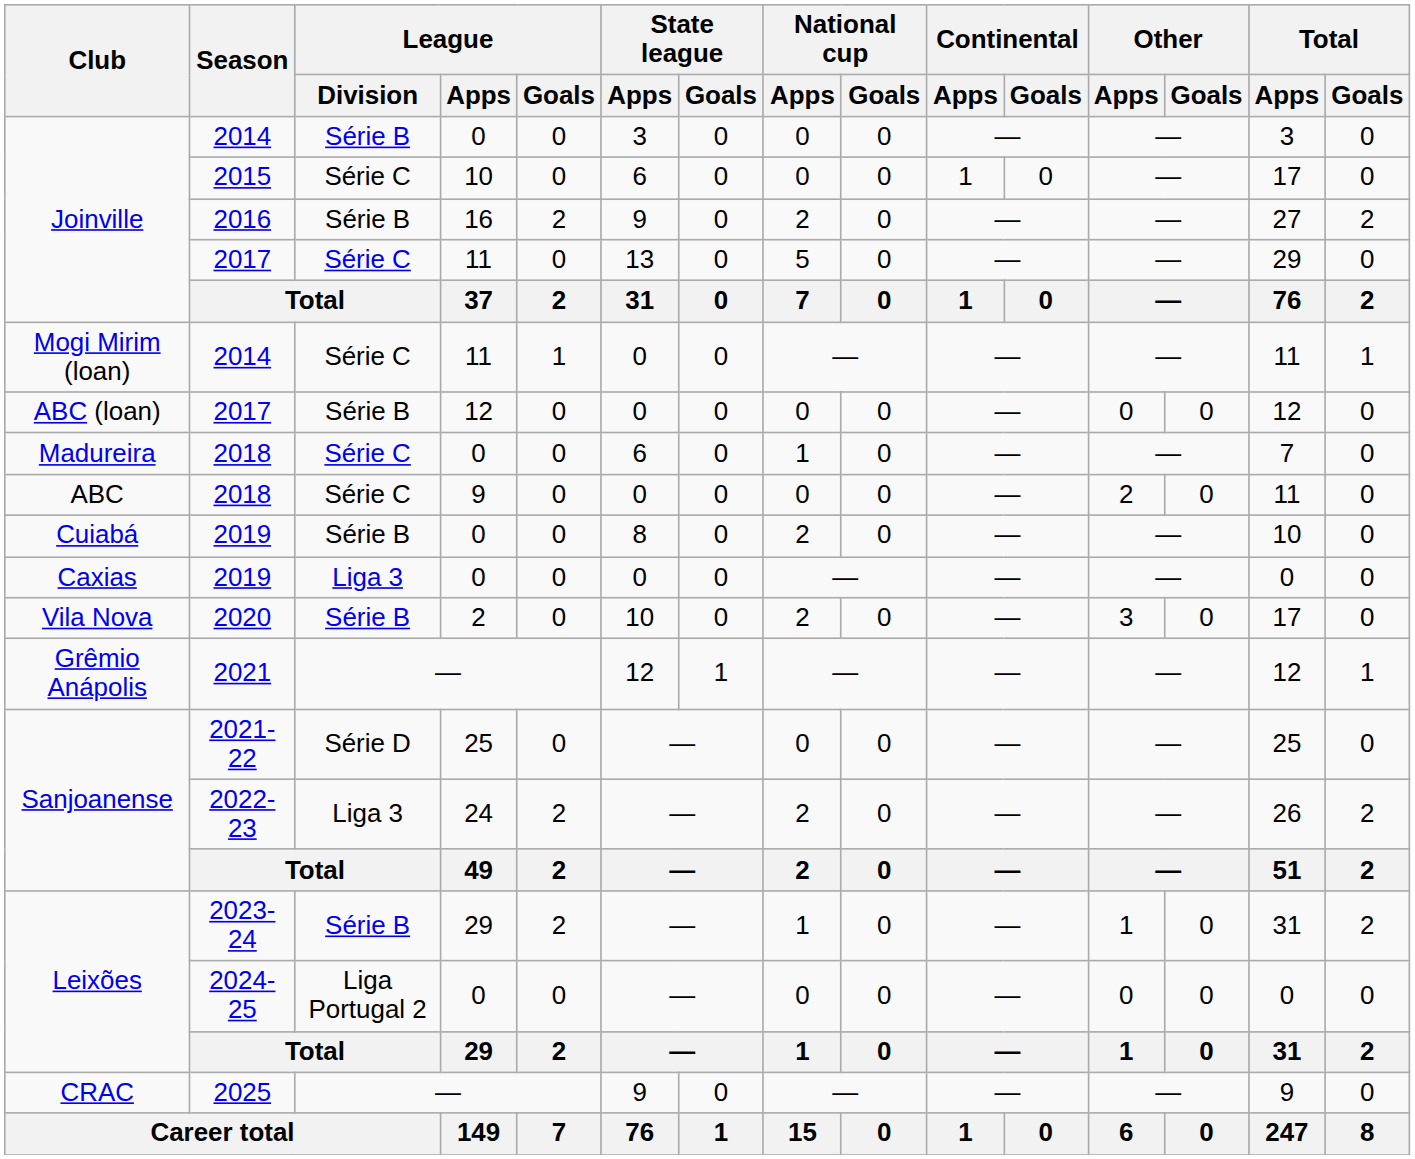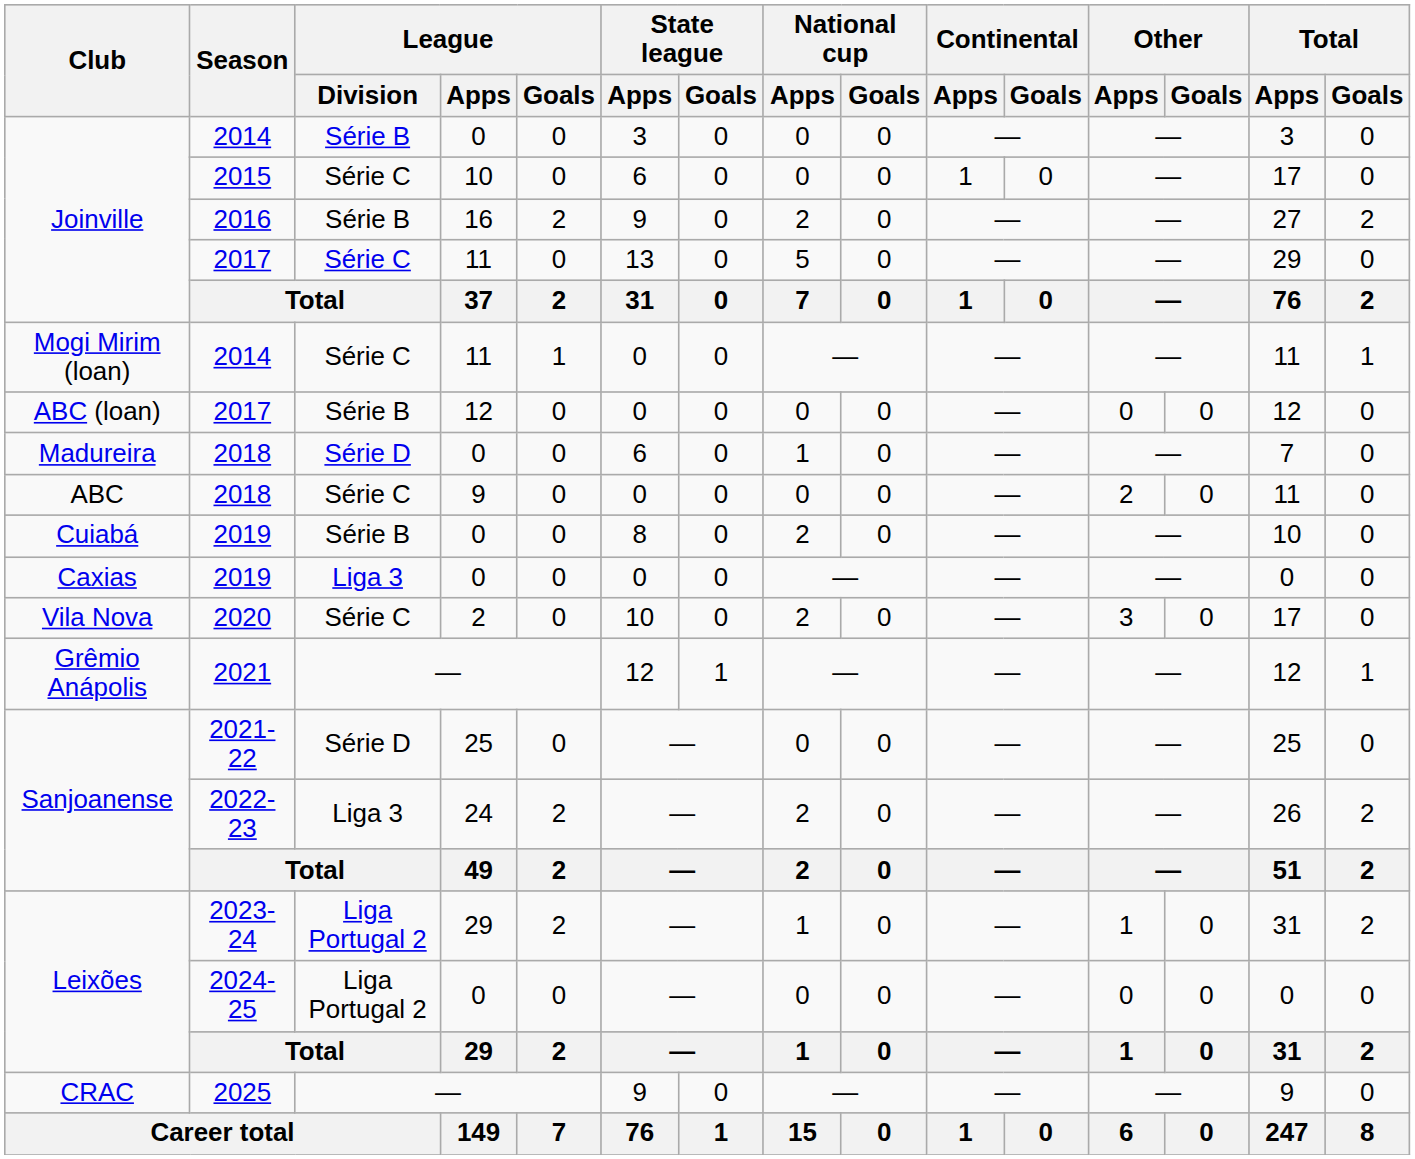 <table class="wikitable" style="text-align:center">
 <tr>
 <th rowspan="2">Club</th>
 <th rowspan="2">Season</th>
 <th colspan="3">League</th>
 <th colspan="2">State league</th>
 <th colspan="2">National cup</th>
 <th colspan="2">Continental</th>
 <th colspan="2">Other</th>
 <th colspan="2">Total</th>
 </tr>
 <tr>
 <th>Division</th>
 <th>Apps</th>
 <th>Goals</th>
 <th>Apps</th>
 <th>Goals</th>
 <th>Apps</th>
 <th>Goals</th>
 <th>Apps</th>
 <th>Goals</th>
 <th>Apps</th>
 <th>Goals</th>
 <th>Apps</th>
 <th>Goals</th>
 </tr>
 <tr>
 <td rowspan="5"><a href='#'>Joinville</a></td>
 <td><a href='#'>2014</a></td>
 <td><a href='#'>Série B</a></td>
 <td>0</td>
 <td>0</td>
 <td>3</td>
 <td>0</td>
 <td>0</td>
 <td>0</td>
 <td colspan="2">—</td>
 <td colspan="2">—</td>
 <td>3</td>
 <td>0</td>
 </tr>
 <tr>
 <td><a href='#'>2015</a></td>
 <td>Série C</td>
 <td>10</td>
 <td>0</td>
 <td>6</td>
 <td>0</td>
 <td>0</td>
 <td>0</td>
 <td>1</td>
 <td>0</td>
 <td colspan="2">—</td>
 <td>17</td>
 <td>0</td>
 </tr>
 <tr>
 <td><a href='#'>2016</a></td>
 <td>Série B</td>
 <td>16</td>
 <td>2</td>
 <td>9</td>
 <td>0</td>
 <td>2</td>
 <td>0</td>
 <td colspan="2">—</td>
 <td colspan="2">—</td>
 <td>27</td>
 <td>2</td>
 </tr>
 <tr>
 <td><a href='#'>2017</a></td>
 <td><a href='#'>Série C</a></td>
 <td>11</td>
 <td>0</td>
 <td>13</td>
 <td>0</td>
 <td>5</td>
 <td>0</td>
 <td colspan="2">—</td>
 <td colspan="2">—</td>
 <td>29</td>
 <td>0</td>
 </tr>
 <tr>
 <th colspan="2">Total</th>
 <th>37</th>
 <th>2</th>
 <th>31</th>
 <th>0</th>
 <th>7</th>
 <th>0</th>
 <th>1</th>
 <th>0</th>
 <th colspan="2">—</th>
 <th>76</th>
 <th>2</th>
 </tr>
 <tr>
 <td><a href='#'>Mogi Mirim</a> (loan)</td>
 <td><a href='#'>2014</a></td>
 <td>Série C</td>
 <td>11</td>
 <td>1</td>
 <td>0</td>
 <td>0</td>
 <td colspan="2">—</td>
 <td colspan="2">—</td>
 <td colspan="2">—</td>
 <td>11</td>
 <td>1</td>
 </tr>
 <tr>
 <td><a href='#'>ABC</a> (loan)</td>
 <td><a href='#'>2017</a></td>
 <td>Série B</td>
 <td>12</td>
 <td>0</td>
 <td>0</td>
 <td>0</td>
 <td>0</td>
 <td>0</td>
 <td colspan="2">—</td>
 <td>0</td>
 <td>0</td>
 <td>12</td>
 <td>0</td>
 </tr>
 <tr>
 <td><a href='#'>Madureira</a></td>
 <td><a href='#'>2018</a></td>
-<td><a href='#'>Série C</a></td>
+<td><a href='#'>Série D</a></td>
 <td>0</td>
 <td>0</td>
 <td>6</td>
 <td>0</td>
 <td>1</td>
 <td>0</td>
 <td colspan="2">—</td>
 <td colspan="2">—</td>
 <td>7</td>
 <td>0</td>
 </tr>
 <tr>
 <td>ABC</td>
 <td><a href='#'>2018</a></td>
 <td>Série C</td>
 <td>9</td>
 <td>0</td>
 <td>0</td>
 <td>0</td>
 <td>0</td>
 <td>0</td>
 <td colspan="2">—</td>
 <td>2</td>
 <td>0</td>
 <td>11</td>
 <td>0</td>
 </tr>
 <tr>
 <td><a href='#'>Cuiabá</a></td>
 <td><a href='#'>2019</a></td>
 <td>Série B</td>
 <td>0</td>
 <td>0</td>
 <td>8</td>
 <td>0</td>
 <td>2</td>
 <td>0</td>
 <td colspan="2">—</td>
 <td colspan="2">—</td>
 <td>10</td>
 <td>0</td>
 </tr>
 <tr>
 <td><a href='#'>Caxias</a></td>
 <td><a href='#'>2019</a></td>
 <td><a href='#'>Liga 3</a></td>
 <td>0</td>
 <td>0</td>
 <td>0</td>
 <td>0</td>
 <td colspan="2">—</td>
 <td colspan="2">—</td>
 <td colspan="2">—</td>
 <td>0</td>
 <td>0</td>
 </tr>
 <tr>
 <td><a href='#'>Vila Nova</a></td>
 <td><a href='#'>2020</a></td>
-<td><a href='#'>Série B</a></td>
+<td>Série C</td>
 <td>2</td>
 <td>0</td>
 <td>10</td>
 <td>0</td>
 <td>2</td>
 <td>0</td>
 <td colspan="2">—</td>
 <td>3</td>
 <td>0</td>
 <td>17</td>
 <td>0</td>
 </tr>
 <tr>
 <td><a href='#'>Grêmio Anápolis</a></td>
 <td><a href='#'>2021</a></td>
 <td colspan="3">—</td>
 <td>12</td>
 <td>1</td>
 <td colspan="2">—</td>
 <td colspan="2">—</td>
 <td colspan="2">—</td>
 <td>12</td>
 <td>1</td>
 </tr>
 <tr>
 <td rowspan="3"><a href='#'>Sanjoanense</a></td>
 <td><a href='#'>2021-22</a></td>
 <td>Série D</td>
 <td>25</td>
 <td>0</td>
 <td colspan="2">—</td>
 <td>0</td>
 <td>0</td>
 <td colspan="2">—</td>
 <td colspan="2">—</td>
 <td>25</td>
 <td>0</td>
 </tr>
 <tr>
 <td><a href='#'>2022-23</a></td>
 <td>Liga 3</td>
 <td>24</td>
 <td>2</td>
 <td colspan="2">—</td>
 <td>2</td>
 <td>0</td>
 <td colspan="2">—</td>
 <td colspan="2">—</td>
 <td>26</td>
 <td>2</td>
 </tr>
 <tr>
 <th colspan="2">Total</th>
 <th>49</th>
 <th>2</th>
 <th colspan="2">—</th>
 <th>2</th>
 <th>0</th>
 <th colspan="2">—</th>
 <th colspan="2">—</th>
 <th>51</th>
 <th>2</th>
 </tr>
 <tr>
 <td rowspan="3"><a href='#'>Leixões</a></td>
 <td><a href='#'>2023-24</a></td>
-<td><a href='#'>Série B</a></td>
+<td><a href='#'>Liga Portugal 2</a></td>
 <td>29</td>
 <td>2</td>
 <td colspan="2">—</td>
 <td>1</td>
 <td>0</td>
 <td colspan="2">—</td>
 <td>1</td>
 <td>0</td>
 <td>31</td>
 <td>2</td>
 </tr>
 <tr>
 <td><a href='#'>2024-25</a></td>
 <td>Liga Portugal 2</td>
 <td>0</td>
 <td>0</td>
 <td colspan="2">—</td>
 <td>0</td>
 <td>0</td>
 <td colspan="2">—</td>
 <td>0</td>
 <td>0</td>
 <td>0</td>
 <td>0</td>
 </tr>
 <tr>
 <th colspan="2">Total</th>
 <th>29</th>
 <th>2</th>
 <th colspan="2">—</th>
 <th>1</th>
 <th>0</th>
 <th colspan="2">—</th>
 <th>1</th>
 <th>0</th>
 <th>31</th>
 <th>2</th>
 </tr>
 <tr>
 <td><a href='#'>CRAC</a></td>
 <td><a href='#'>2025</a></td>
 <td colspan="3">—</td>
 <td>9</td>
 <td>0</td>
 <td colspan="2">—</td>
 <td colspan="2">—</td>
 <td colspan="2">—</td>
 <td>9</td>
 <td>0</td>
 </tr>
 <tr>
 <th colspan="3">Career total</th>
 <th>149</th>
 <th>7</th>
 <th>76</th>
 <th>1</th>
 <th>15</th>
 <th>0</th>
 <th>1</th>
 <th>0</th>
 <th>6</th>
 <th>0</th>
 <th>247</th>
 <th>8</th>
 </tr>
 </table>
